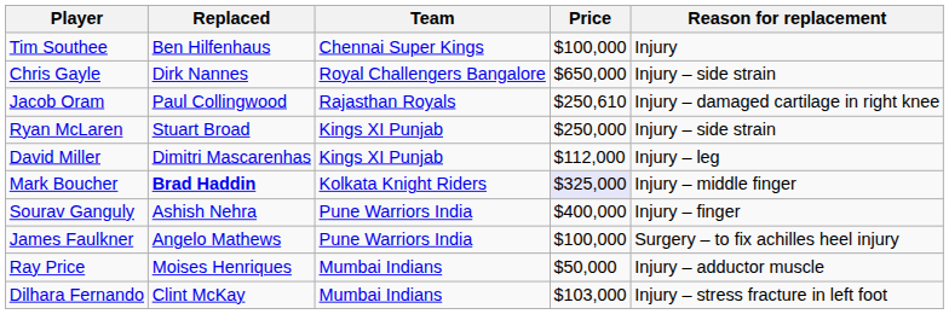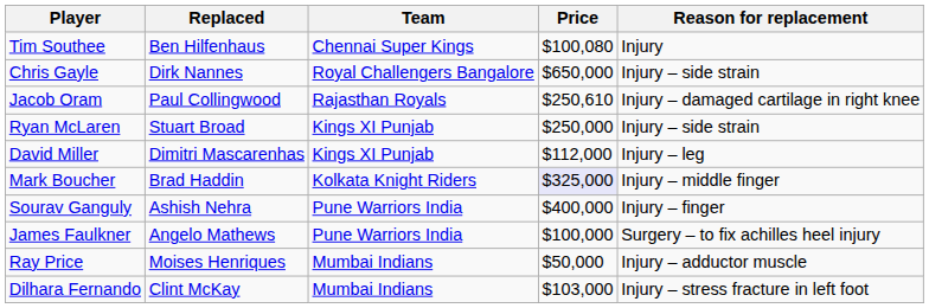 <table class="wikitable sortable">
 <tr>
 <th>Player</th>
 <th>Replaced</th>
 <th>Team</th>
 <th>Price</th>
 <th class="unsortable">Reason for replacement</th>
 </tr>
 <tr>
 <td> <a href='#'>Tim Southee</a></td>
 <td> <a href='#'>Ben Hilfenhaus</a></td>
 <td><a href='#'>Chennai Super Kings</a></td>
-<td>$100,000</td>
+<td>$100,080</td>
 <td>Injury</td>
 </tr>
 <tr>
 <td> <a href='#'>Chris Gayle</a></td>
 <td> <a href='#'>Dirk Nannes</a></td>
 <td><a href='#'>Royal Challengers Bangalore</a></td>
 <td>$650,000</td>
 <td>Injury – side strain</td>
 </tr>
 <tr>
 <td> <a href='#'>Jacob Oram</a></td>
 <td> <a href='#'>Paul Collingwood</a></td>
 <td><a href='#'>Rajasthan Royals</a></td>
 <td>$250,610</td>
 <td>Injury – damaged cartilage in right knee</td>
 </tr>
 <tr>
 <td> <a href='#'>Ryan McLaren</a></td>
 <td> <a href='#'>Stuart Broad</a></td>
 <td><a href='#'>Kings XI Punjab</a></td>
 <td>$250,000</td>
 <td>Injury – side strain</td>
 </tr>
 <tr>
 <td> <a href='#'>David Miller</a></td>
 <td> <a href='#'>Dimitri Mascarenhas</a></td>
 <td><a href='#'>Kings XI Punjab</a></td>
 <td>$112,000</td>
 <td>Injury – leg</td>
 </tr>
 <tr>
 <td> <a href='#'>Mark Boucher</a></td>
-<td><strong> <a href='#'>Brad Haddin</a></strong></td>
+<td> <a href='#'>Brad Haddin</a></td>
 <td><a href='#'>Kolkata Knight Riders</a></td>
 <td style="background: lavender;">$325,000</td>
 <td>Injury – middle finger</td>
 </tr>
 <tr>
 <td> <a href='#'>Sourav Ganguly</a></td>
 <td> <a href='#'>Ashish Nehra</a></td>
 <td><a href='#'>Pune Warriors India</a></td>
 <td>$400,000</td>
 <td>Injury – finger</td>
 </tr>
 <tr>
 <td> <a href='#'>James Faulkner</a></td>
 <td> <a href='#'>Angelo Mathews</a></td>
 <td><a href='#'>Pune Warriors India</a></td>
 <td>$100,000</td>
 <td>Surgery – to fix achilles heel injury</td>
 </tr>
 <tr>
 <td> <a href='#'>Ray Price</a></td>
 <td> <a href='#'>Moises Henriques</a></td>
 <td><a href='#'>Mumbai Indians</a></td>
 <td>$50,000</td>
 <td>Injury – adductor muscle</td>
 </tr>
 <tr>
 <td> <a href='#'>Dilhara Fernando</a></td>
 <td> <a href='#'>Clint McKay</a></td>
 <td><a href='#'>Mumbai Indians</a></td>
 <td>$103,000</td>
 <td>Injury – stress fracture in left foot</td>
 </tr>
 </table>
